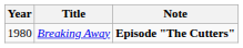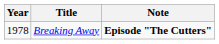 <table class="wikitable">
 <tr>
 <th>Year</th>
 <th>Title</th>
 <th>Note</th>
 </tr>
 <tr>
-<td>1980</td>
+<td>1978</td>
 <td><em><a href='#'>Breaking Away</a></em></td>
 <td><strong>Episode "The Cutters"</strong></td>
 </tr>
 </table>
